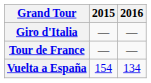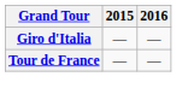 <table class="wikitable plainrowheaders">
 <tr>
 <th scope="col"><a href='#'>Grand Tour</a></th>
 <th scope="col">2015</th>
 <th scope="col">2016</th>
 </tr>
 <tr style="text-align:center;">
 <th scope="row"> <a href='#'>Giro d'Italia</a></th>
 <td>—</td>
 <td>—</td>
 </tr>
 <tr style="text-align:center;">
 <th scope="row"> <a href='#'>Tour de France</a></th>
 <td>—</td>
 <td>—</td>
 </tr>
-<tr style="text-align:center;">
-<th scope="row"> <a href='#'>Vuelta a España</a></th>
-<td><a href='#'>154</a></td>
-<td><a href='#'>134</a></td>
-</tr>
 </table>
